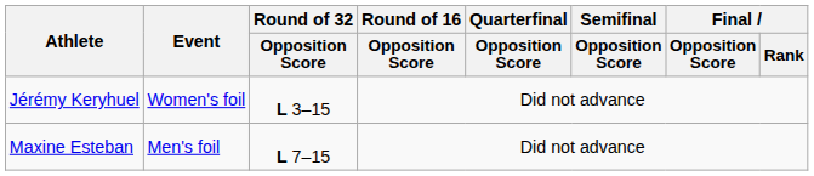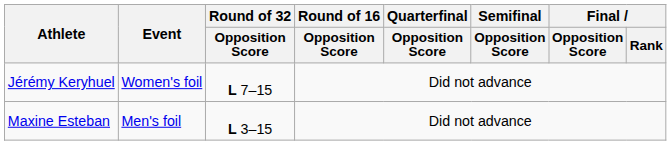 <table class="wikitable" style="font-size:90%">
 <tr>
 <th rowspan="2">Athlete</th>
 <th rowspan="2">Event</th>
 <th>Round of 32</th>
 <th>Round of 16</th>
 <th>Quarterfinal</th>
 <th>Semifinal</th>
 <th colspan=2>Final / </th>
 </tr>
 <tr style="font-size:95%">
 <th>Opposition <br> Score</th>
 <th>Opposition <br> Score</th>
 <th>Opposition <br> Score</th>
 <th>Opposition <br> Score</th>
 <th>Opposition <br> Score</th>
 <th>Rank</th>
 </tr>
 <tr align=center>
 <td align=left><a href='#'>Jérémy Keryhuel</a></td>
 <td align=left><a href='#'>Women's foil</a></td>
-<td><br><strong>L</strong> 3–15</td>
+<td><br><strong>L</strong> 7–15</td>
 <td colspan=5>Did not advance</td>
 </tr>
 <tr align=center>
 <td align=left><a href='#'>Maxine Esteban</a></td>
 <td align=left><a href='#'>Men's foil</a></td>
-<td><br><strong>L</strong> 7–15</td>
+<td><br><strong>L</strong> 3–15</td>
 <td colspan=5>Did not advance</td>
 </tr>
 </table>
